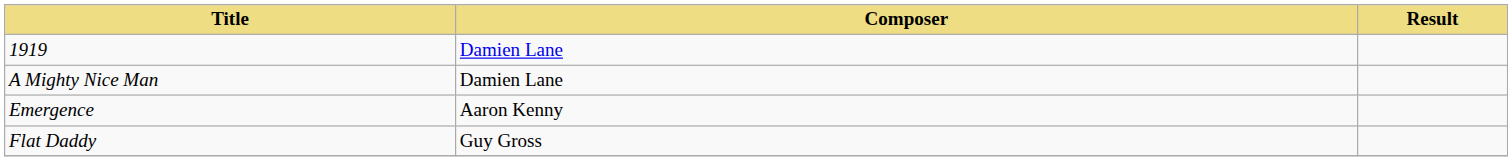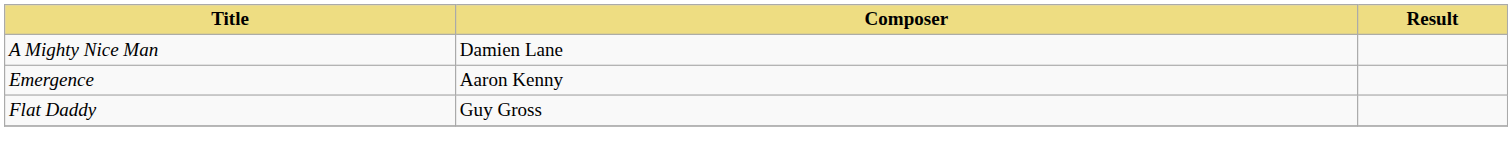 <table class="wikitable" width=100%>
 <tr>
 <th style="width:30%;background:#EEDD82;">Title</th>
 <th style="width:60%;background:#EEDD82;">Composer</th>
 <th style="width:10%;background:#EEDD82;">Result<br></th>
-</tr>
-<tr>
-<td><em>1919</em></td>
-<td><a href='#'>Damien Lane</a></td>
-<td></td>
 </tr>
 <tr>
 <td><em>A Mighty Nice Man</em></td>
 <td>Damien Lane</td>
 <td></td>
 </tr>
 <tr>
 <td><em>Emergence</em></td>
 <td>Aaron Kenny</td>
 <td></td>
 </tr>
 <tr>
 <td><em>Flat Daddy</em></td>
 <td>Guy Gross</td>
 <td></td>
 </tr>
 <tr>
 </tr>
 </table>
